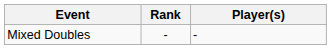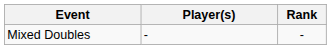 <table class=wikitable style="font-size:90%">
 <tr>
 <th width=150>Event</th>
+<th width=150>Player(s)</th>
 <th width=50>Rank</th>
-<th width=150>Player(s)</th>
 </tr>
 <tr>
 <td>Mixed Doubles</td>
+<td>-</td>
 <td align="center">-</td>
-<td>-</td>
 </tr>
 </table>
